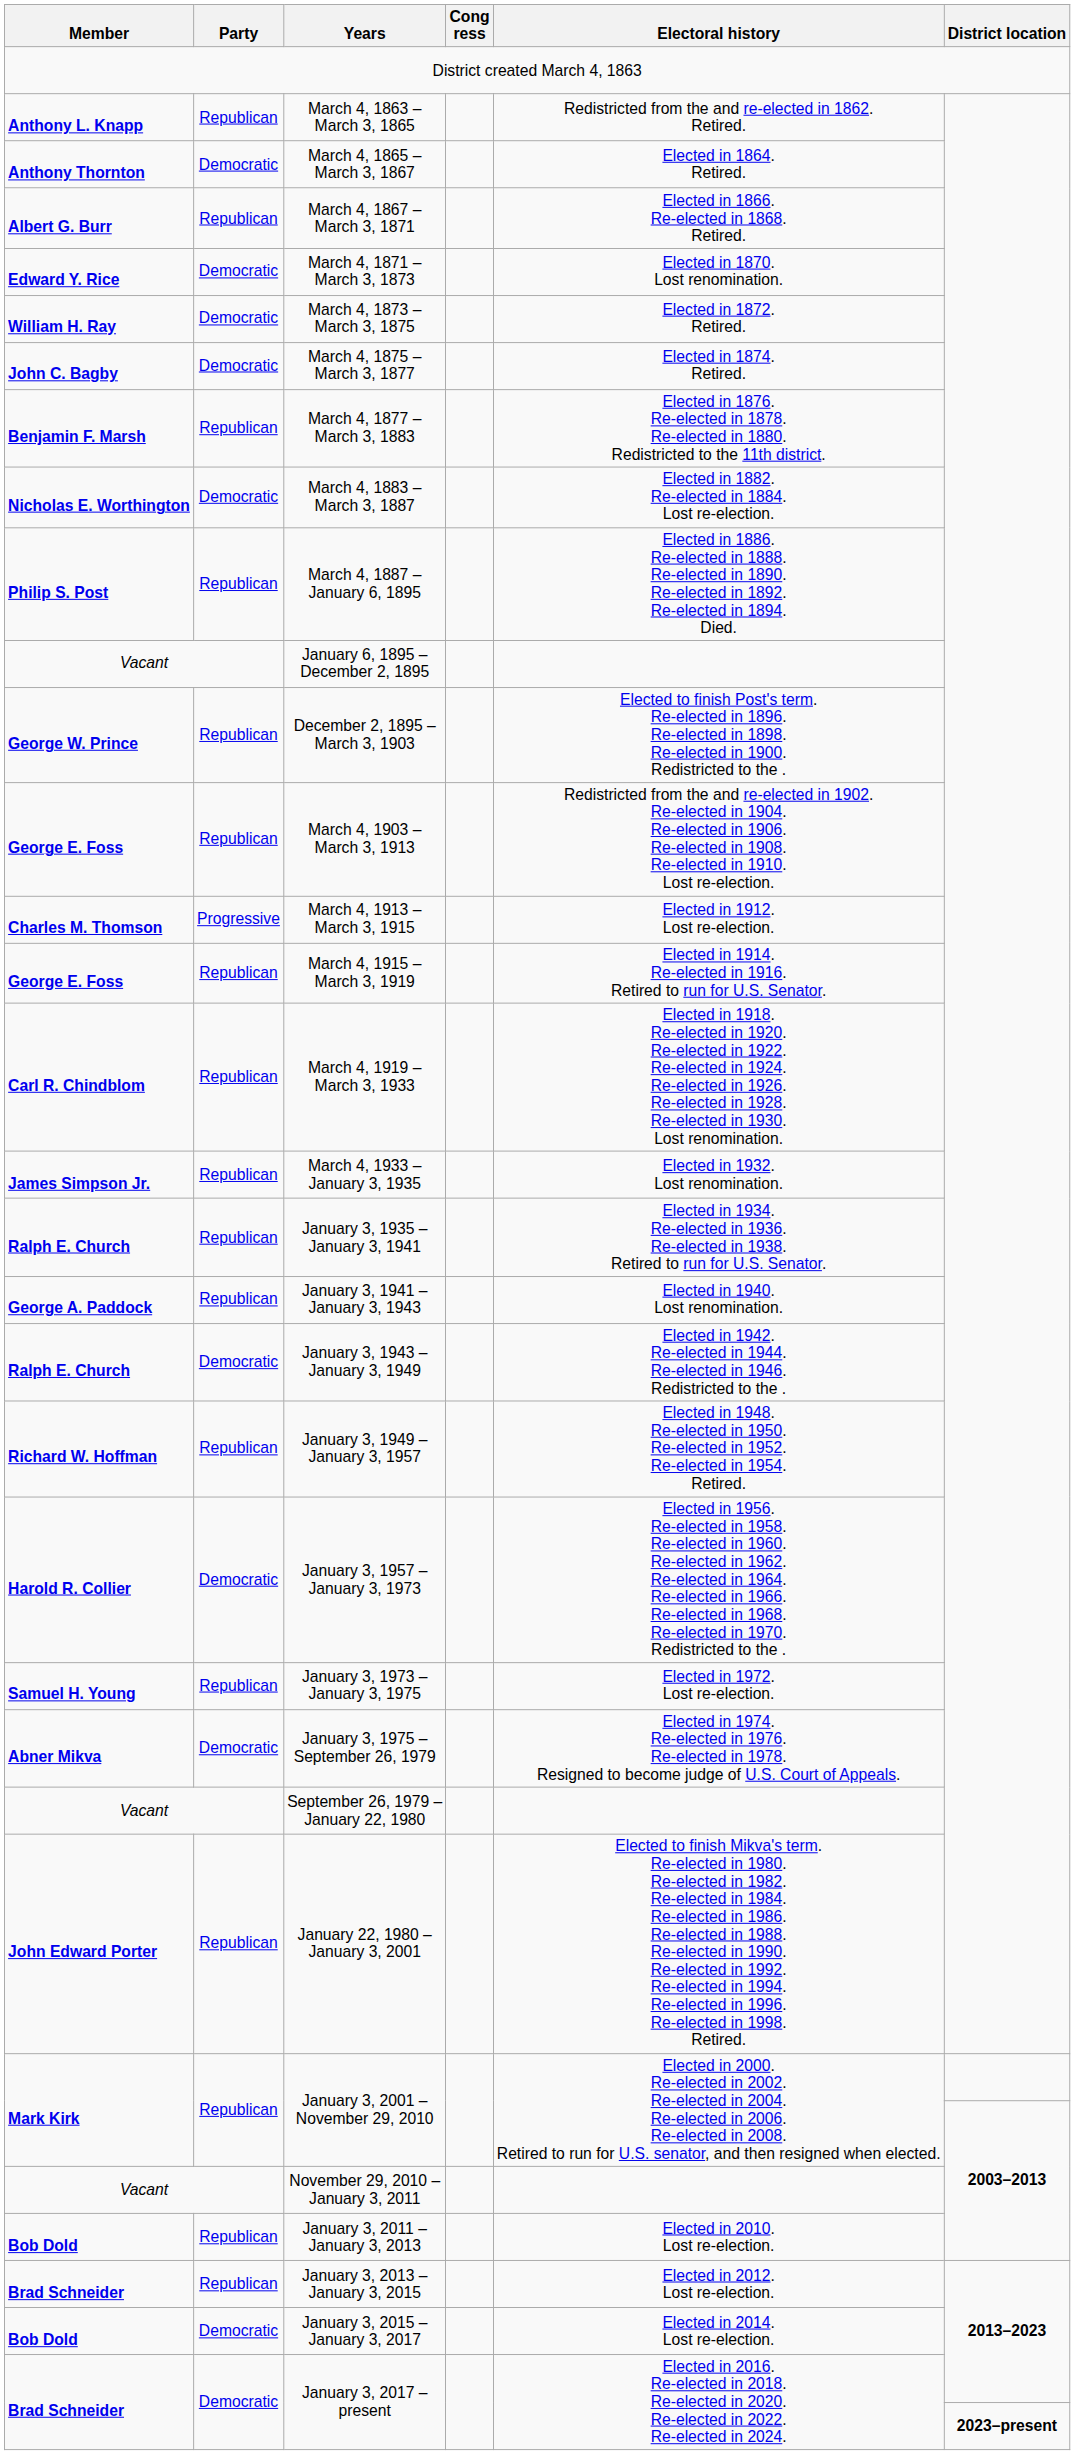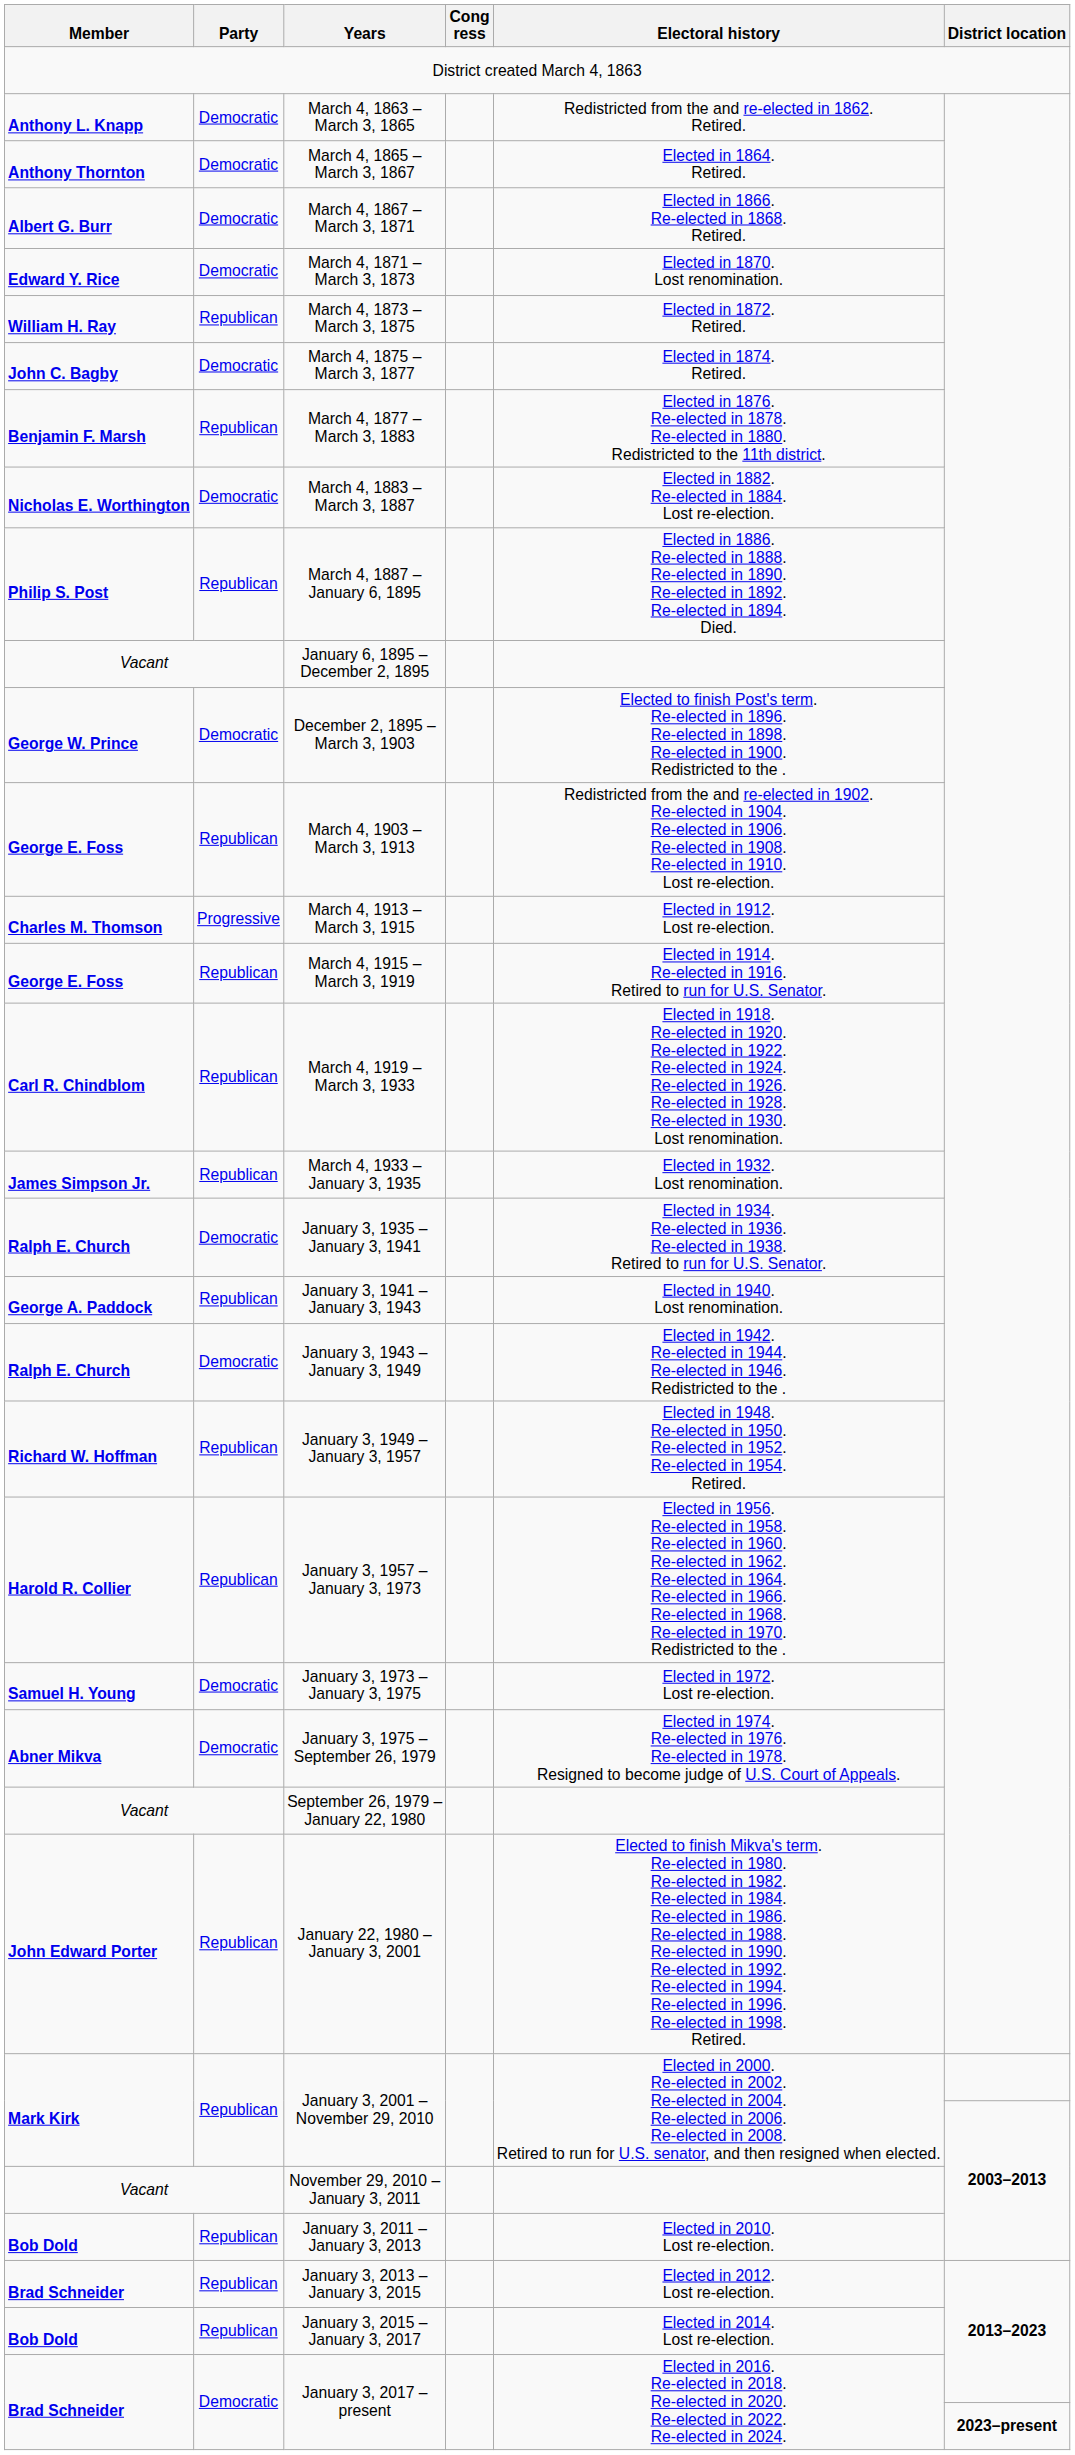 <table class=wikitable style="text-align:center">
 <tr valign=bottom>
 <th>Member</th>
 <th>Party</th>
 <th>Years</th>
 <th>Cong<br>ress</th>
 <th>Electoral history</th>
 <th>District location</th>
 </tr>
 <tr style="height:3em">
 <td colspan=6>District created March 4, 1863</td>
 </tr>
 <tr style="height:3em">
 <td align=left><br><strong><a href='#'>Anthony L. Knapp</a></strong><br></td>
-<td><a href='#'>Republican</a></td>
+<td><a href='#'>Democratic</a></td>
 <td nowrap>March 4, 1863 –<br>March 3, 1865</td>
 <td></td>
 <td>Redistricted from the  and <a href='#'>re-elected in 1862</a>.<br>Retired.</td>
 </tr>
 <tr style="height:3em">
 <td align=left><br><strong><a href='#'>Anthony Thornton</a></strong><br></td>
 <td><a href='#'>Democratic</a></td>
 <td nowrap>March 4, 1865 –<br>March 3, 1867</td>
 <td></td>
 <td><a href='#'>Elected in 1864</a>.<br>Retired.</td>
 </tr>
 <tr style="height:3em">
 <td align=left><br><strong><a href='#'>Albert G. Burr</a></strong><br></td>
-<td><a href='#'>Republican</a></td>
+<td><a href='#'>Democratic</a></td>
 <td nowrap>March 4, 1867 –<br>March 3, 1871</td>
 <td></td>
 <td><a href='#'>Elected in 1866</a>.<br><a href='#'>Re-elected in 1868</a>.<br>Retired.</td>
 </tr>
 <tr style="height:3em">
 <td align=left><br><strong><a href='#'>Edward Y. Rice</a></strong><br></td>
 <td><a href='#'>Democratic</a></td>
 <td nowrap>March 4, 1871 –<br>March 3, 1873</td>
 <td></td>
 <td><a href='#'>Elected in 1870</a>.<br>Lost renomination.</td>
 </tr>
 <tr style="height:3em">
 <td align=left><br><strong><a href='#'>William H. Ray</a></strong><br></td>
-<td><a href='#'>Democratic</a></td>
+<td><a href='#'>Republican</a></td>
 <td nowrap>March 4, 1873 –<br>March 3, 1875</td>
 <td></td>
 <td><a href='#'>Elected in 1872</a>.<br>Retired.</td>
 </tr>
 <tr style="height:3em">
 <td align=left><br><strong><a href='#'>John C. Bagby</a></strong><br></td>
 <td><a href='#'>Democratic</a></td>
 <td nowrap>March 4, 1875 –<br>March 3, 1877</td>
 <td></td>
 <td><a href='#'>Elected in 1874</a>.<br>Retired.</td>
 </tr>
 <tr style="height:3em">
 <td align=left><br><strong><a href='#'>Benjamin F. Marsh</a></strong><br></td>
 <td><a href='#'>Republican</a></td>
 <td nowrap>March 4, 1877 –<br>March 3, 1883</td>
 <td></td>
 <td><a href='#'>Elected in 1876</a>.<br><a href='#'>Re-elected in 1878</a>.<br><a href='#'>Re-elected in 1880</a>.<br>Redistricted to the <a href='#'>11th district</a>.</td>
 </tr>
 <tr style="height:3em">
 <td align=left><br><strong><a href='#'>Nicholas E. Worthington</a></strong><br></td>
 <td><a href='#'>Democratic</a></td>
 <td nowrap>March 4, 1883 –<br>March 3, 1887</td>
 <td></td>
 <td><a href='#'>Elected in 1882</a>.<br><a href='#'>Re-elected in 1884</a>.<br>Lost re-election.</td>
 </tr>
 <tr style="height:3em">
 <td align=left><br><strong><a href='#'>Philip S. Post</a></strong><br></td>
 <td><a href='#'>Republican</a></td>
 <td nowrap>March 4, 1887 –<br>January 6, 1895</td>
 <td></td>
 <td><a href='#'>Elected in 1886</a>.<br><a href='#'>Re-elected in 1888</a>.<br><a href='#'>Re-elected in 1890</a>.<br><a href='#'>Re-elected in 1892</a>.<br><a href='#'>Re-elected in 1894</a>.<br>Died.</td>
 </tr>
 <tr style="height:3em">
 <td colspan=2><em>Vacant</em></td>
 <td nowrap>January 6, 1895 –<br>December 2, 1895</td>
 <td></td>
 <td></td>
 </tr>
 <tr style="height:3em">
 <td align=left><br><strong><a href='#'>George W. Prince</a></strong><br></td>
-<td><a href='#'>Republican</a></td>
+<td><a href='#'>Democratic</a></td>
 <td nowrap>December 2, 1895 –<br>March 3, 1903</td>
 <td></td>
 <td><a href='#'>Elected to finish Post's term</a>.<br><a href='#'>Re-elected in 1896</a>.<br><a href='#'>Re-elected in 1898</a>.<br><a href='#'>Re-elected in 1900</a>.<br>Redistricted to the .</td>
 </tr>
 <tr style="height:3em">
 <td align=left><br><strong><a href='#'>George E. Foss</a></strong><br></td>
 <td><a href='#'>Republican</a></td>
 <td nowrap>March 4, 1903 –<br>March 3, 1913</td>
 <td></td>
 <td>Redistricted from the  and <a href='#'>re-elected in 1902</a>.<br><a href='#'>Re-elected in 1904</a>.<br><a href='#'>Re-elected in 1906</a>.<br><a href='#'>Re-elected in 1908</a>.<br><a href='#'>Re-elected in 1910</a>.<br>Lost re-election.</td>
 </tr>
 <tr style="height:3em">
 <td align=left><br><strong><a href='#'>Charles M. Thomson</a></strong><br></td>
 <td><a href='#'>Progressive</a></td>
 <td nowrap>March 4, 1913 –<br>March 3, 1915</td>
 <td></td>
 <td><a href='#'>Elected in 1912</a>.<br>Lost re-election.</td>
 </tr>
 <tr style="height:3em">
 <td align=left><br><strong><a href='#'>George E. Foss</a></strong><br></td>
 <td><a href='#'>Republican</a></td>
 <td nowrap>March 4, 1915 –<br>March 3, 1919</td>
 <td></td>
 <td><a href='#'>Elected in 1914</a>.<br><a href='#'>Re-elected in 1916</a>.<br>Retired to <a href='#'>run for U.S. Senator</a>.</td>
 </tr>
 <tr style="height:3em">
 <td align=left><br><strong><a href='#'>Carl R. Chindblom</a></strong><br></td>
 <td><a href='#'>Republican</a></td>
 <td nowrap>March 4, 1919 –<br>March 3, 1933</td>
 <td></td>
 <td><a href='#'>Elected in 1918</a>.<br><a href='#'>Re-elected in 1920</a>.<br><a href='#'>Re-elected in 1922</a>.<br><a href='#'>Re-elected in 1924</a>.<br><a href='#'>Re-elected in 1926</a>.<br><a href='#'>Re-elected in 1928</a>.<br><a href='#'>Re-elected in 1930</a>.<br>Lost renomination.</td>
 </tr>
 <tr style="height:3em">
 <td align=left><br><strong><a href='#'>James Simpson Jr.</a></strong><br></td>
 <td><a href='#'>Republican</a></td>
 <td nowrap>March 4, 1933 –<br>January 3, 1935</td>
 <td></td>
 <td><a href='#'>Elected in 1932</a>.<br>Lost renomination.</td>
 </tr>
 <tr style="height:3em">
 <td align=left><br><strong><a href='#'>Ralph E. Church</a></strong><br></td>
-<td><a href='#'>Republican</a></td>
+<td><a href='#'>Democratic</a></td>
 <td nowrap>January 3, 1935 –<br>January 3, 1941</td>
 <td></td>
 <td><a href='#'>Elected in 1934</a>.<br><a href='#'>Re-elected in 1936</a>.<br><a href='#'>Re-elected in 1938</a>.<br>Retired to <a href='#'>run for U.S. Senator</a>.</td>
 </tr>
 <tr style="height:3em">
 <td align=left><br><strong><a href='#'>George A. Paddock</a></strong><br></td>
 <td><a href='#'>Republican</a></td>
 <td nowrap>January 3, 1941 –<br>January 3, 1943</td>
 <td></td>
 <td><a href='#'>Elected in 1940</a>.<br>Lost renomination.</td>
 </tr>
 <tr style="height:3em">
 <td align=left><br><strong><a href='#'>Ralph E. Church</a></strong><br></td>
 <td><a href='#'>Democratic</a></td>
 <td nowrap>January 3, 1943 –<br>January 3, 1949</td>
 <td></td>
 <td><a href='#'>Elected in 1942</a>.<br><a href='#'>Re-elected in 1944</a>.<br><a href='#'>Re-elected in 1946</a>.<br>Redistricted to the .</td>
 </tr>
 <tr style="height:3em">
 <td align=left><br><strong><a href='#'>Richard W. Hoffman</a></strong><br></td>
 <td><a href='#'>Republican</a></td>
 <td nowrap>January 3, 1949 –<br>January 3, 1957</td>
 <td></td>
 <td><a href='#'>Elected in 1948</a>.<br><a href='#'>Re-elected in 1950</a>.<br><a href='#'>Re-elected in 1952</a>.<br><a href='#'>Re-elected in 1954</a>.<br>Retired.</td>
 </tr>
 <tr style="height:3em">
 <td align=left><br><strong><a href='#'>Harold R. Collier</a></strong><br></td>
-<td><a href='#'>Democratic</a></td>
+<td><a href='#'>Republican</a></td>
 <td nowrap>January 3, 1957 –<br>January 3, 1973</td>
 <td></td>
 <td><a href='#'>Elected in 1956</a>.<br><a href='#'>Re-elected in 1958</a>.<br><a href='#'>Re-elected in 1960</a>.<br><a href='#'>Re-elected in 1962</a>.<br><a href='#'>Re-elected in 1964</a>.<br><a href='#'>Re-elected in 1966</a>.<br><a href='#'>Re-elected in 1968</a>.<br><a href='#'>Re-elected in 1970</a>.<br>Redistricted to the .</td>
 </tr>
 <tr style="height:3em">
 <td align=left><br><strong><a href='#'>Samuel H. Young</a></strong><br></td>
-<td><a href='#'>Republican</a></td>
+<td><a href='#'>Democratic</a></td>
 <td nowrap>January 3, 1973 –<br>January 3, 1975</td>
 <td></td>
 <td><a href='#'>Elected in 1972</a>.<br>Lost re-election.</td>
 </tr>
 <tr style="height:3em">
 <td align=left><br><strong><a href='#'>Abner Mikva</a></strong><br></td>
 <td><a href='#'>Democratic</a></td>
 <td nowrap>January 3, 1975 –<br>September 26, 1979</td>
 <td></td>
 <td><a href='#'>Elected in 1974</a>.<br><a href='#'>Re-elected in 1976</a>.<br><a href='#'>Re-elected in 1978</a>.<br>Resigned to become judge of <a href='#'>U.S. Court of Appeals</a>.</td>
 </tr>
 <tr style="height:3em">
 <td colspan=2><em>Vacant</em></td>
 <td nowrap>September 26, 1979 –<br>January 22, 1980</td>
 <td></td>
 <td></td>
 </tr>
 <tr style="height:3em">
 <td align=left><br><strong><a href='#'>John Edward Porter</a></strong><br></td>
 <td><a href='#'>Republican</a></td>
 <td nowrap>January 22, 1980 –<br>January 3, 2001</td>
 <td></td>
 <td><a href='#'>Elected to finish Mikva's term</a>.<br><a href='#'>Re-elected in 1980</a>.<br><a href='#'>Re-elected in 1982</a>.<br><a href='#'>Re-elected in 1984</a>.<br><a href='#'>Re-elected in 1986</a>.<br><a href='#'>Re-elected in 1988</a>.<br><a href='#'>Re-elected in 1990</a>.<br><a href='#'>Re-elected in 1992</a>.<br><a href='#'>Re-elected in 1994</a>.<br><a href='#'>Re-elected in 1996</a>.<br><a href='#'>Re-elected in 1998</a>.<br>Retired.</td>
 </tr>
 <tr style="height:3em">
 <td rowspan=2 align=left><br><strong><a href='#'>Mark Kirk</a></strong><br></td>
 <td rowspan=2 ><a href='#'>Republican</a></td>
 <td rowspan=2 nowrap>January 3, 2001 –<br>November 29, 2010</td>
 <td rowspan=2></td>
 <td rowspan=2><a href='#'>Elected in 2000</a>.<br><a href='#'>Re-elected in 2002</a>.<br><a href='#'>Re-elected in 2004</a>.<br><a href='#'>Re-elected in 2006</a>.<br><a href='#'>Re-elected in 2008</a>.<br>Retired to run for <a href='#'>U.S. senator</a>, and then resigned when elected.</td>
 <td></td>
 </tr>
 <tr style="height:3em">
 <td rowspan=3><strong>2003–2013</strong><br></td>
 </tr>
 <tr style="height:3em">
 <td colspan=2><em>Vacant</em></td>
 <td nowrap>November 29, 2010 –<br>January 3, 2011</td>
 <td></td>
 <td></td>
 </tr>
 <tr style="height:3em">
 <td align=left><br><strong><a href='#'>Bob Dold</a></strong><br></td>
 <td><a href='#'>Republican</a></td>
 <td nowrap>January 3, 2011 –<br>January 3, 2013</td>
 <td></td>
 <td><a href='#'>Elected in 2010</a>.<br>Lost re-election.</td>
 </tr>
 <tr style="height:3em">
 <td align=left><br><strong><a href='#'>Brad Schneider</a></strong><br></td>
 <td><a href='#'>Republican</a></td>
 <td nowrap>January 3, 2013 –<br>January 3, 2015</td>
 <td></td>
 <td><a href='#'>Elected in 2012</a>.<br>Lost re-election.</td>
 <td rowspan=3><strong>2013–2023</strong><br></td>
 </tr>
 <tr style="height:3em">
 <td align=left><br><strong><a href='#'>Bob Dold</a></strong><br></td>
-<td><a href='#'>Democratic</a></td>
+<td><a href='#'>Republican</a></td>
 <td nowrap>January 3, 2015 –<br>January 3, 2017</td>
 <td></td>
 <td><a href='#'>Elected in 2014</a>.<br>Lost re-election.</td>
 </tr>
 <tr style="height:3em">
 <td rowspan=2 align=left><br><strong><a href='#'>Brad Schneider</a></strong><br></td>
 <td rowspan=2 ><a href='#'>Democratic</a></td>
 <td rowspan=2 nowrap>January 3, 2017 –<br>present</td>
 <td rowspan=2></td>
 <td rowspan=2><a href='#'>Elected in 2016</a>.<br><a href='#'>Re-elected in 2018</a>.<br><a href='#'>Re-elected in 2020</a>.<br><a href='#'>Re-elected in 2022</a>.<br><a href='#'>Re-elected in 2024</a>.</td>
 </tr>
 <tr style="height:3em">
 <td><strong>2023–present</strong><br></td>
 </tr>
 </table>
